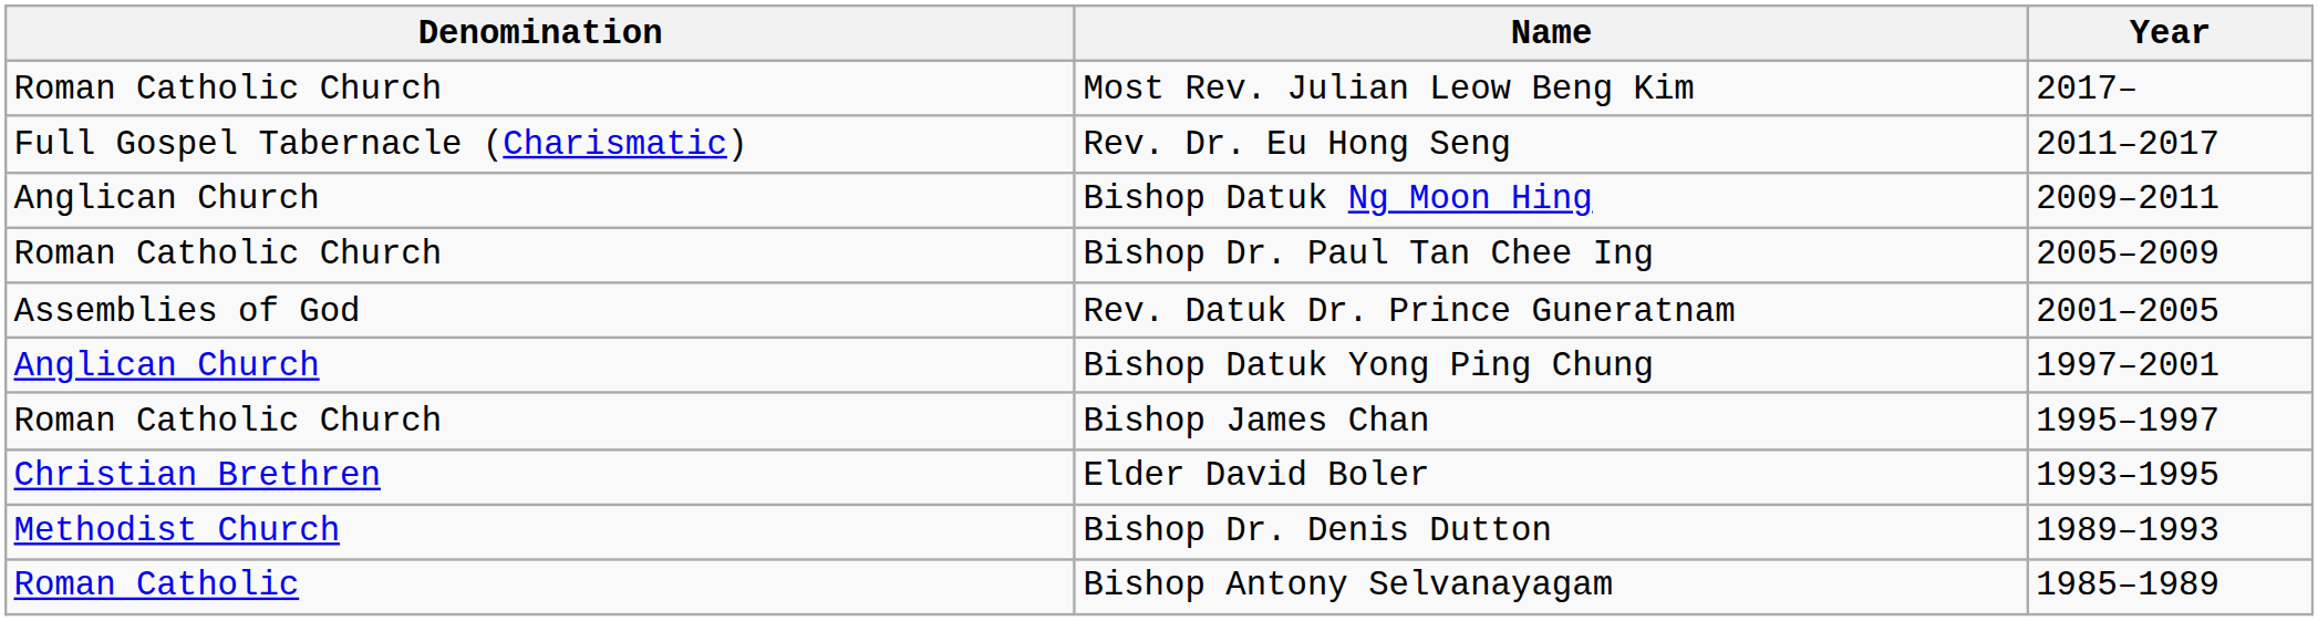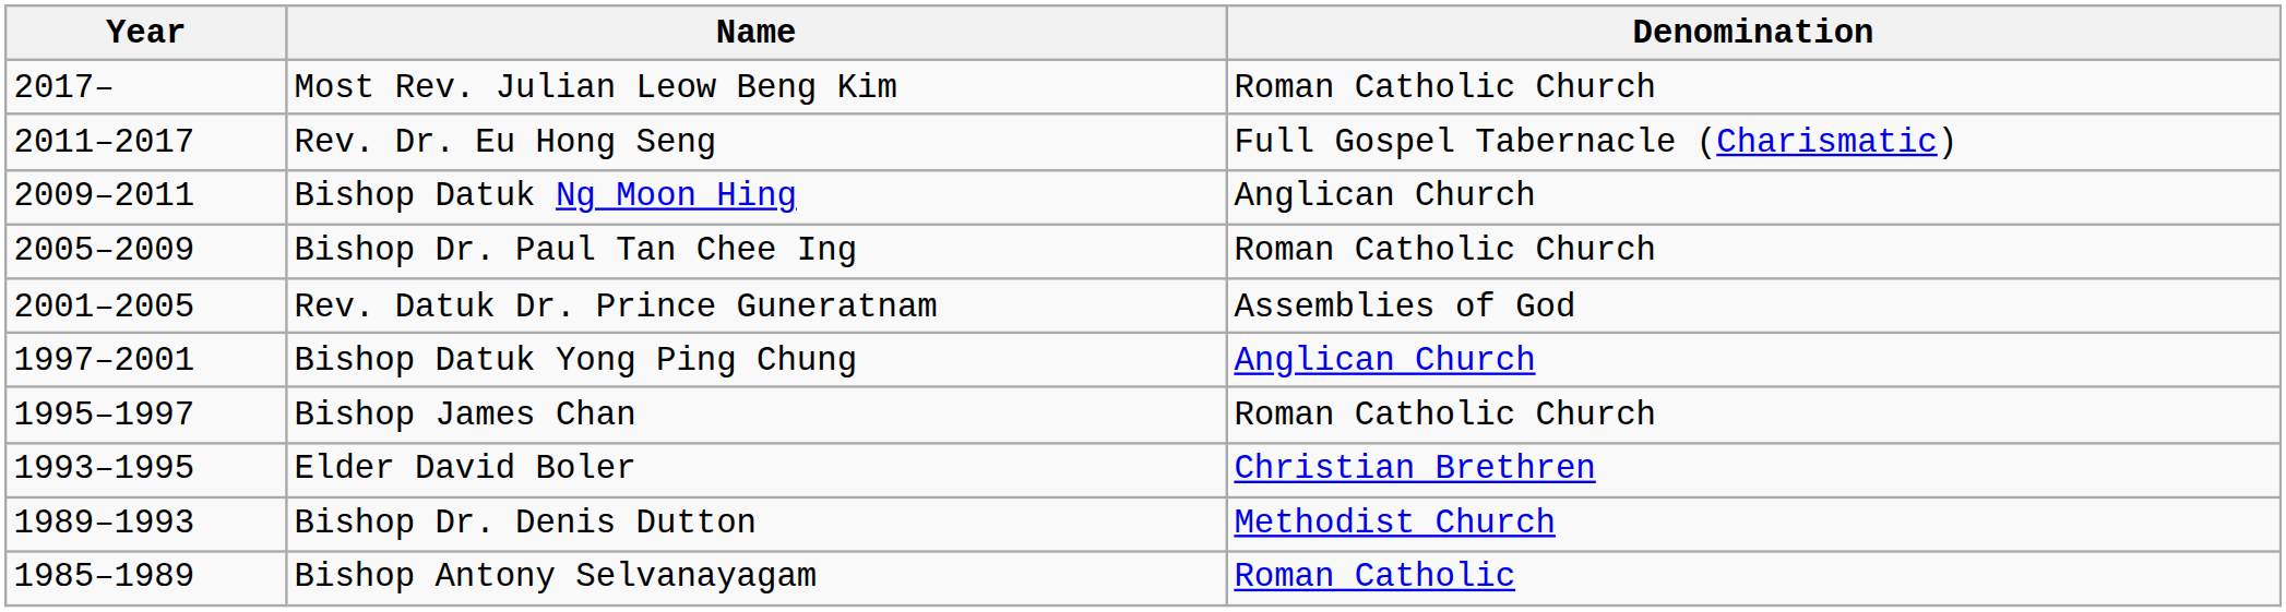 <table class="wikitable" width="100%">
 <tr>
+<th>Year</th>
+<th>Name</th>
 <th>Denomination</th>
-<th>Name</th>
-<th>Year</th>
 </tr>
 <tr>
+<td>2017–</td>
+<td>Most Rev. Julian Leow Beng Kim</td>
 <td>Roman Catholic Church</td>
-<td>Most Rev. Julian Leow Beng Kim</td>
-<td>2017–</td>
 </tr>
 <tr>
+<td>2011–2017</td>
+<td>Rev. Dr. Eu Hong Seng</td>
 <td>Full Gospel Tabernacle (<a href='#'>Charismatic</a>)</td>
-<td>Rev. Dr. Eu Hong Seng</td>
-<td>2011–2017</td>
 </tr>
 <tr>
+<td>2009–2011</td>
+<td>Bishop Datuk <a href='#'>Ng Moon Hing</a></td>
 <td>Anglican Church</td>
-<td>Bishop Datuk <a href='#'>Ng Moon Hing</a></td>
-<td>2009–2011</td>
 </tr>
 <tr>
+<td>2005–2009</td>
+<td>Bishop Dr. Paul Tan Chee Ing</td>
 <td>Roman Catholic Church</td>
-<td>Bishop Dr. Paul Tan Chee Ing</td>
-<td>2005–2009</td>
 </tr>
 <tr>
+<td>2001–2005</td>
+<td>Rev. Datuk Dr. Prince Guneratnam</td>
 <td>Assemblies of God</td>
-<td>Rev. Datuk Dr. Prince Guneratnam</td>
-<td>2001–2005</td>
 </tr>
 <tr>
+<td>1997–2001</td>
+<td>Bishop Datuk Yong Ping Chung</td>
 <td><a href='#'>Anglican Church</a></td>
-<td>Bishop Datuk Yong Ping Chung</td>
-<td>1997–2001</td>
 </tr>
 <tr>
+<td>1995–1997</td>
+<td>Bishop James Chan</td>
 <td>Roman Catholic Church</td>
-<td>Bishop James Chan</td>
-<td>1995–1997</td>
 </tr>
 <tr>
+<td>1993–1995</td>
+<td>Elder David Boler</td>
 <td><a href='#'>Christian Brethren</a></td>
-<td>Elder David Boler</td>
-<td>1993–1995</td>
 </tr>
 <tr>
+<td>1989–1993</td>
+<td>Bishop Dr. Denis Dutton</td>
 <td><a href='#'>Methodist Church</a></td>
-<td>Bishop Dr. Denis Dutton</td>
-<td>1989–1993</td>
 </tr>
 <tr>
+<td>1985–1989</td>
+<td>Bishop Antony Selvanayagam</td>
 <td><a href='#'>Roman Catholic</a></td>
-<td>Bishop Antony Selvanayagam</td>
-<td>1985–1989</td>
 </tr>
 </table>
